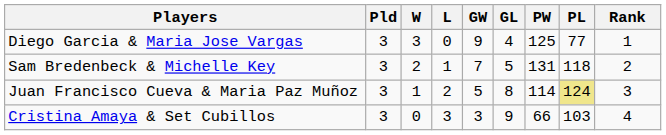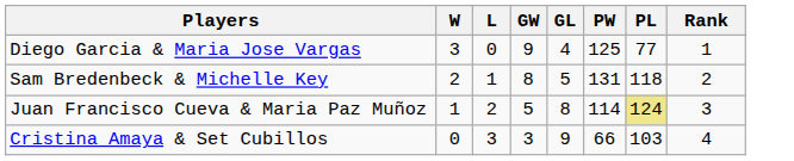 <table class=wikitable style="text-align:center">
 <tr>
 <th width=300>Players</th>
-<th width=20>Pld</th>
 <th width=20>W</th>
 <th width=20>L</th>
 <th width=20>GW</th>
 <th width=20>GL</th>
 <th width=20>PW</th>
 <th width=20>PL</th>
 <th width=50>Rank</th>
 </tr>
 <tr>
 <td align=left> Diego Garcia & <a href='#'>Maria Jose Vargas</a></td>
 <td>3</td>
-<td>3</td>
 <td>0</td>
 <td>9</td>
 <td>4</td>
 <td>125</td>
 <td>77</td>
 <td>1</td>
 </tr>
 <tr>
 <td align=left> Sam Bredenbeck & <a href='#'>Michelle Key</a></td>
-<td>3</td>
 <td>2</td>
 <td>1</td>
-<td>7</td>
+<td>8</td>
 <td>5</td>
 <td>131</td>
 <td>118</td>
 <td>2</td>
 </tr>
 <tr>
 <td align="left"> Juan Francisco Cueva & Maria Paz Muñoz</td>
-<td>3</td>
 <td>1</td>
 <td>2</td>
 <td>5</td>
 <td>8</td>
 <td>114</td>
 <td style="background: khaki;">124</td>
 <td>3</td>
 </tr>
 <tr>
 <td align=left> <a href='#'>Cristina Amaya</a> & Set Cubillos</td>
-<td>3</td>
 <td>0</td>
 <td>3</td>
 <td>3</td>
 <td>9</td>
 <td>66</td>
 <td>103</td>
 <td>4</td>
 </tr>
 </table>
